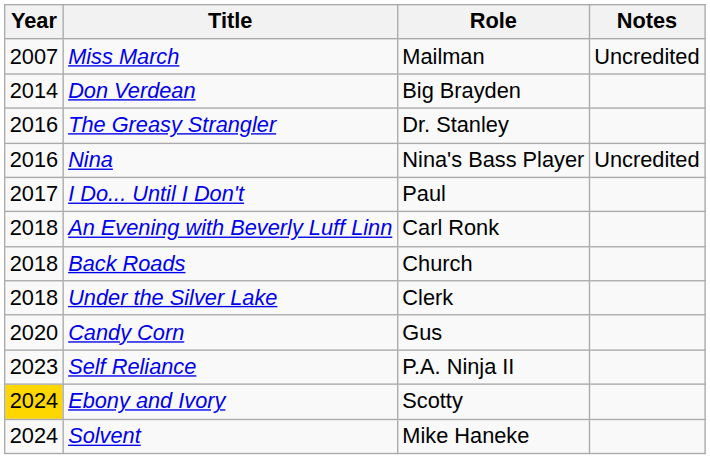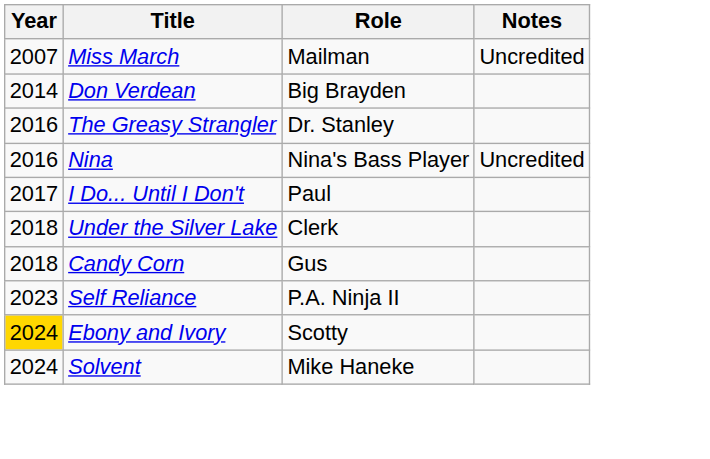 <table class="wikitable">
 <tr>
 <th>Year</th>
 <th>Title</th>
 <th>Role</th>
 <th>Notes</th>
 </tr>
 <tr>
 <td>2007</td>
 <td><em><a href='#'>Miss March</a></em></td>
 <td>Mailman</td>
 <td>Uncredited</td>
 </tr>
 <tr>
 <td>2014</td>
 <td><em><a href='#'>Don Verdean</a></em></td>
 <td>Big Brayden</td>
 <td></td>
 </tr>
 <tr>
 <td>2016</td>
 <td><em><a href='#'>The Greasy Strangler</a></em></td>
 <td>Dr. Stanley</td>
 <td></td>
 </tr>
 <tr>
 <td>2016</td>
 <td><em><a href='#'>Nina</a></em></td>
 <td>Nina's Bass Player</td>
 <td>Uncredited</td>
 </tr>
 <tr>
 <td>2017</td>
 <td><em><a href='#'>I Do... Until I Don't</a></em></td>
 <td>Paul</td>
 <td></td>
 </tr>
 <tr>
 <td>2018</td>
-<td><em><a href='#'>An Evening with Beverly Luff Linn</a></em></td>
-<td>Carl Ronk</td>
-<td></td>
-</tr>
-<tr>
-<td>2018</td>
-<td><em><a href='#'>Back Roads</a></em></td>
-<td>Church</td>
-<td></td>
-</tr>
-<tr>
-<td>2018</td>
 <td><em><a href='#'>Under the Silver Lake</a></em></td>
 <td>Clerk</td>
 <td></td>
 </tr>
 <tr>
-<td>2020</td>
+<td>2018</td>
 <td><em><a href='#'>Candy Corn</a></em></td>
 <td>Gus</td>
 <td></td>
 </tr>
 <tr>
 <td>2023</td>
 <td><em><a href='#'>Self Reliance</a></em></td>
 <td>P.A. Ninja II</td>
 <td></td>
 </tr>
 <tr>
 <td style="background: gold;">2024</td>
 <td><em><a href='#'>Ebony and Ivory</a></em></td>
 <td>Scotty</td>
 <td></td>
 </tr>
 <tr>
 <td>2024</td>
 <td><em><a href='#'>Solvent</a></em></td>
 <td>Mike Haneke</td>
 <td></td>
 </tr>
 </table>
